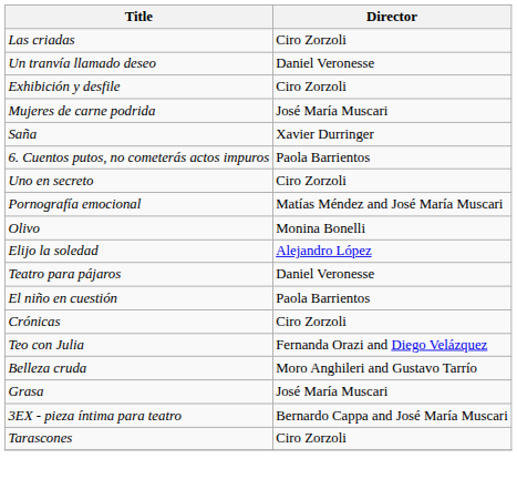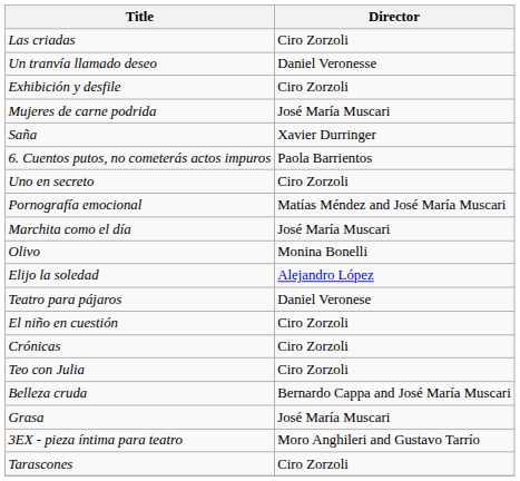 <table class="wikitable" style="font-size: 90%;">
 <tr>
 <th>Title</th>
 <th>Director</th>
 </tr>
 <tr>
 <td><em>Las criadas</em></td>
 <td>Ciro Zorzoli</td>
 </tr>
 <tr>
 <td><em>Un tranvía llamado deseo</em></td>
 <td>Daniel Veronesse</td>
 </tr>
 <tr>
 <td><em>Exhibición y desfile</em></td>
 <td>Ciro Zorzoli</td>
 </tr>
 <tr>
 <td><em>Mujeres de carne podrida</em></td>
 <td>José María Muscari</td>
 </tr>
 <tr>
 <td><em>Saña</em></td>
 <td>Xavier Durringer</td>
 </tr>
 <tr>
 <td><em>6. Cuentos putos, no cometerás actos impuros</em></td>
 <td>Paola Barrientos</td>
 </tr>
 <tr>
 <td><em>Uno en secreto</em></td>
 <td>Ciro Zorzoli</td>
 </tr>
 <tr>
 <td><em>Pornografía emocional</em></td>
 <td>Matías Méndez and José María Muscari</td>
 </tr>
 <tr>
+<td><em>Marchita como el día</em></td>
+<td>José María Muscari</td>
+</tr>
+<tr>
 <td><em>Olivo</em></td>
 <td>Monina Bonelli</td>
 </tr>
 <tr>
 <td><em>Elijo la soledad</em></td>
 <td><a href='#'>Alejandro López</a></td>
 </tr>
 <tr>
 <td><em>Teatro para pájaros</em></td>
-<td>Daniel Veronesse</td>
+<td>Daniel Veronese</td>
 </tr>
 <tr>
 <td><em>El niño en cuestión</em></td>
-<td>Paola Barrientos</td>
+<td>Ciro Zorzoli</td>
 </tr>
 <tr>
 <td><em>Crónicas</em></td>
 <td>Ciro Zorzoli</td>
 </tr>
 <tr>
 <td><em>Teo con Julia</em></td>
-<td>Fernanda Orazi and <a href='#'>Diego Velázquez</a></td>
+<td>Ciro Zorzoli</td>
 </tr>
 <tr>
 <td><em>Belleza cruda</em></td>
-<td>Moro Anghileri and Gustavo Tarrío</td>
+<td>Bernardo Cappa and José María Muscari</td>
 </tr>
 <tr>
 <td><em>Grasa</em></td>
 <td>José María Muscari</td>
 </tr>
 <tr>
 <td><em>3EX - pieza íntima para teatro</em></td>
-<td>Bernardo Cappa and José María Muscari</td>
+<td>Moro Anghileri and Gustavo Tarrío</td>
 </tr>
 <tr>
 <td><em>Tarascones</em></td>
 <td>Ciro Zorzoli</td>
 </tr>
 <tr>
 </tr>
 </table>
